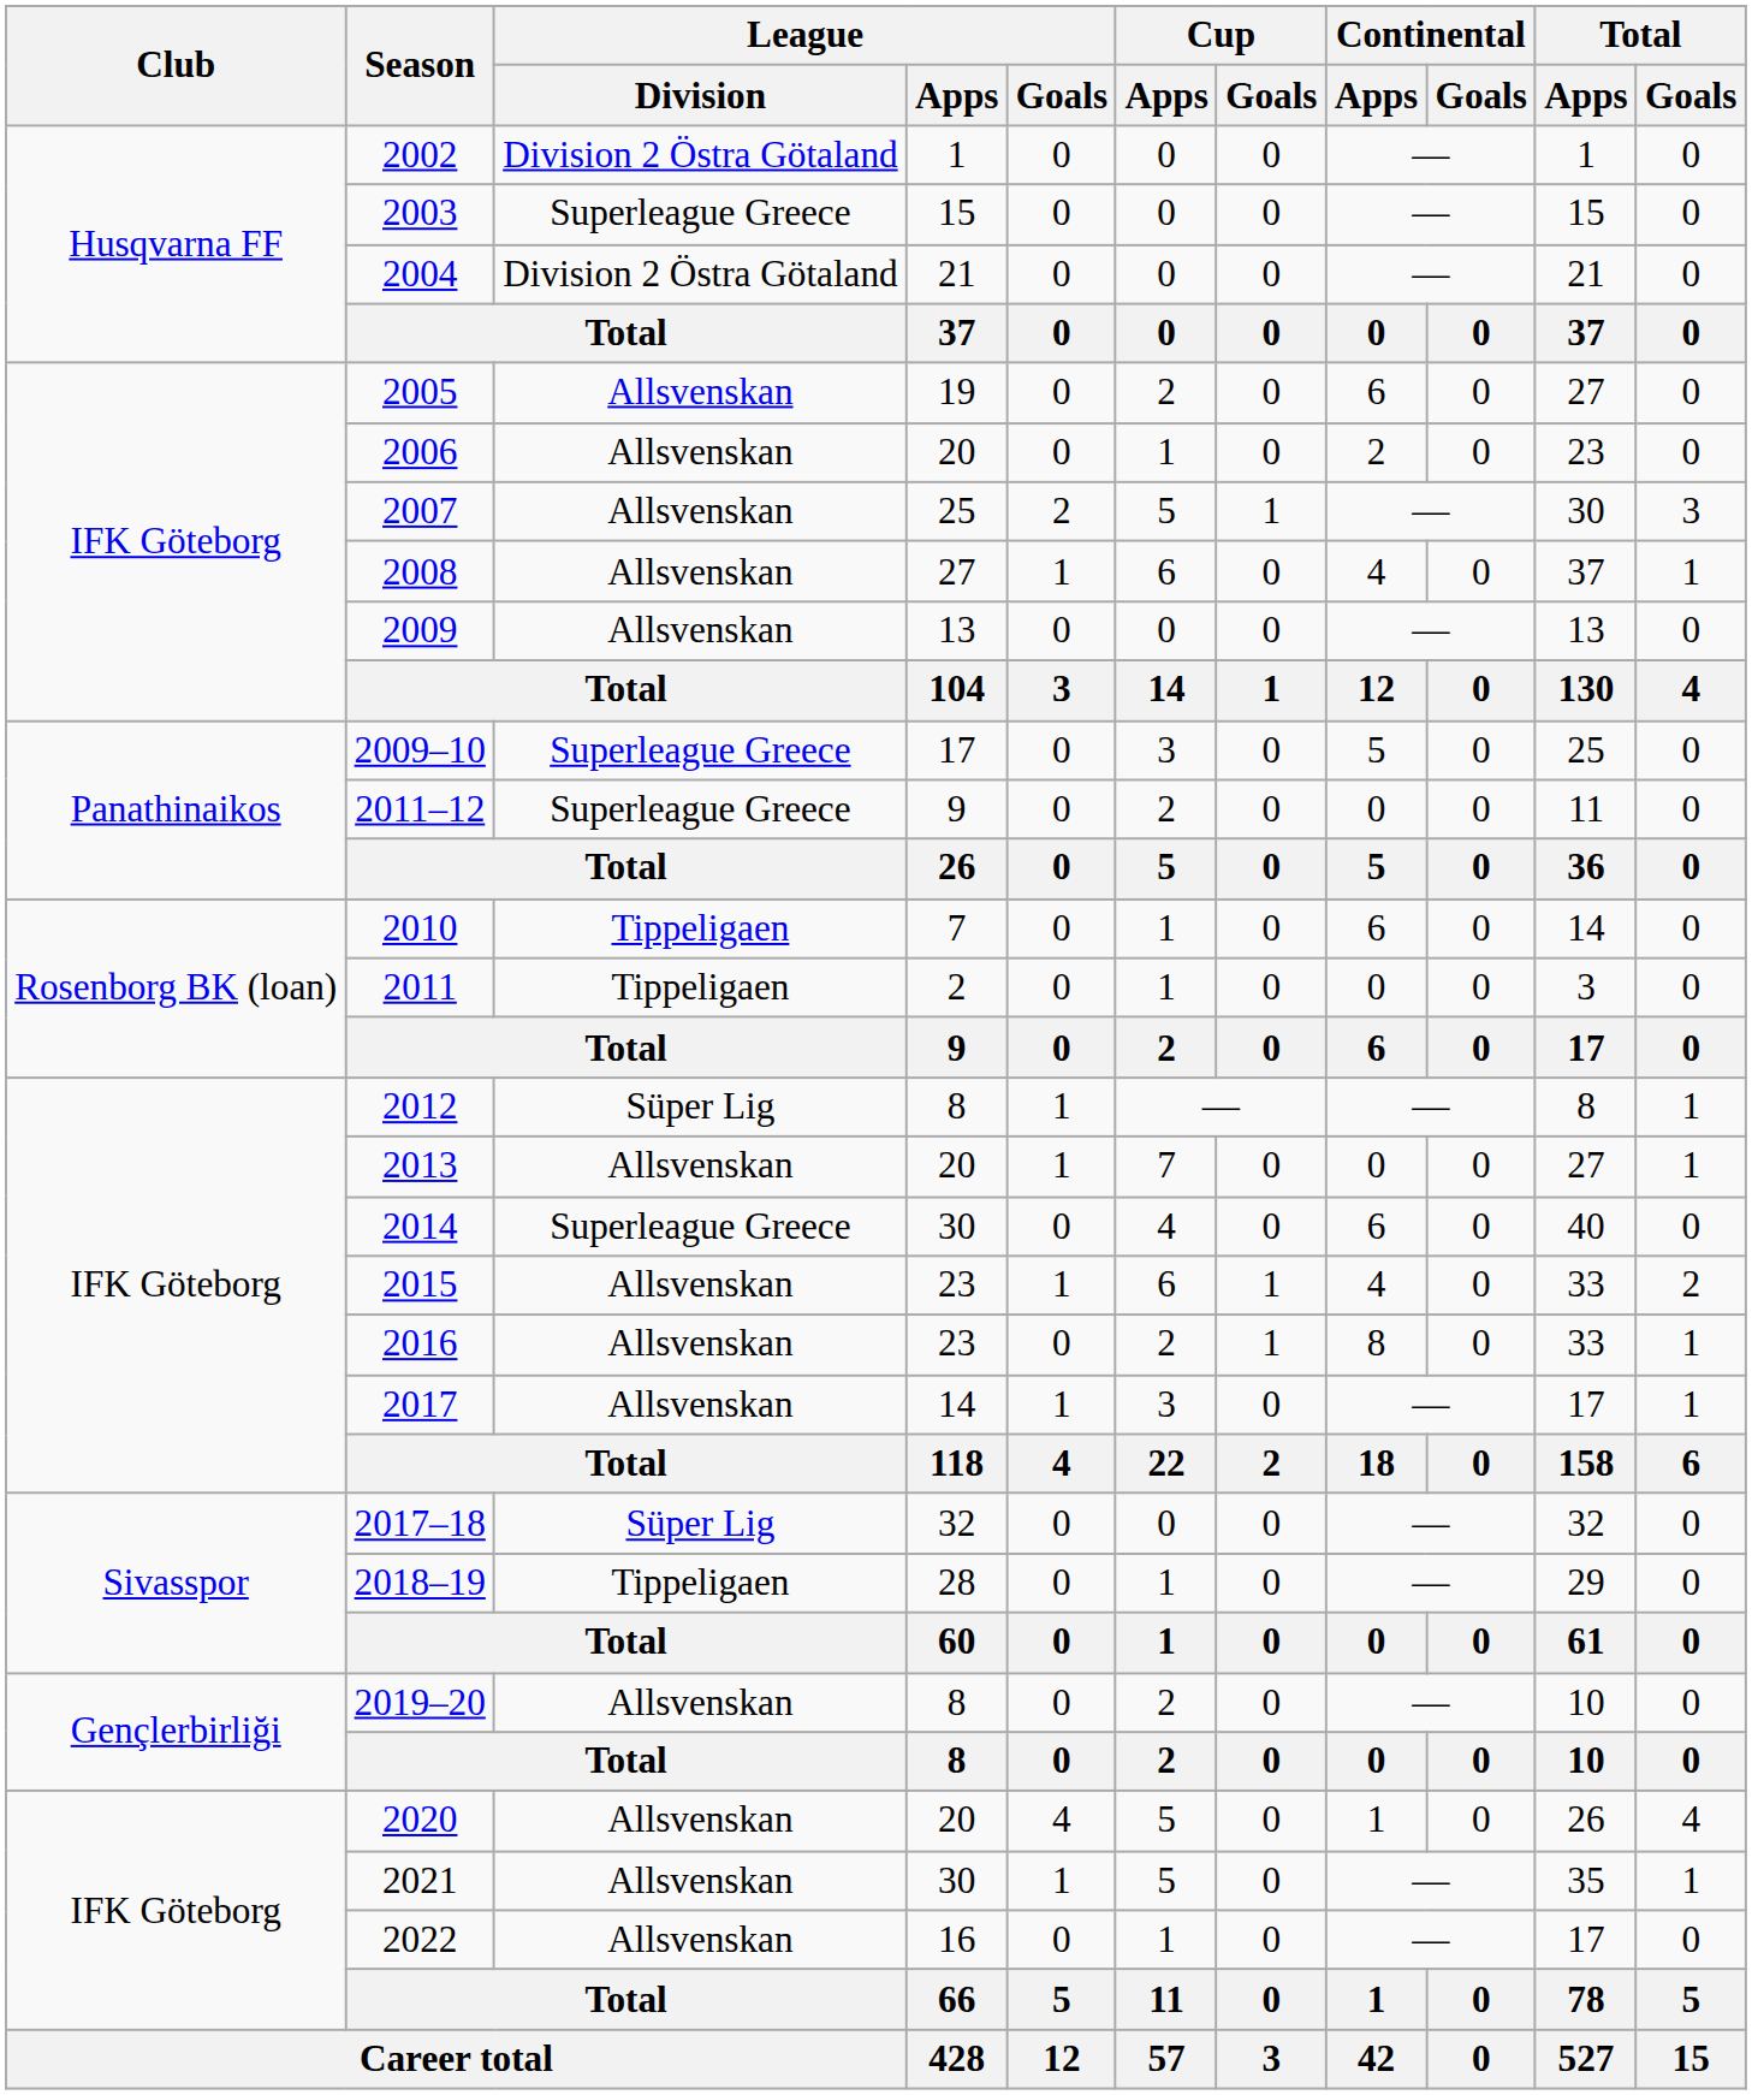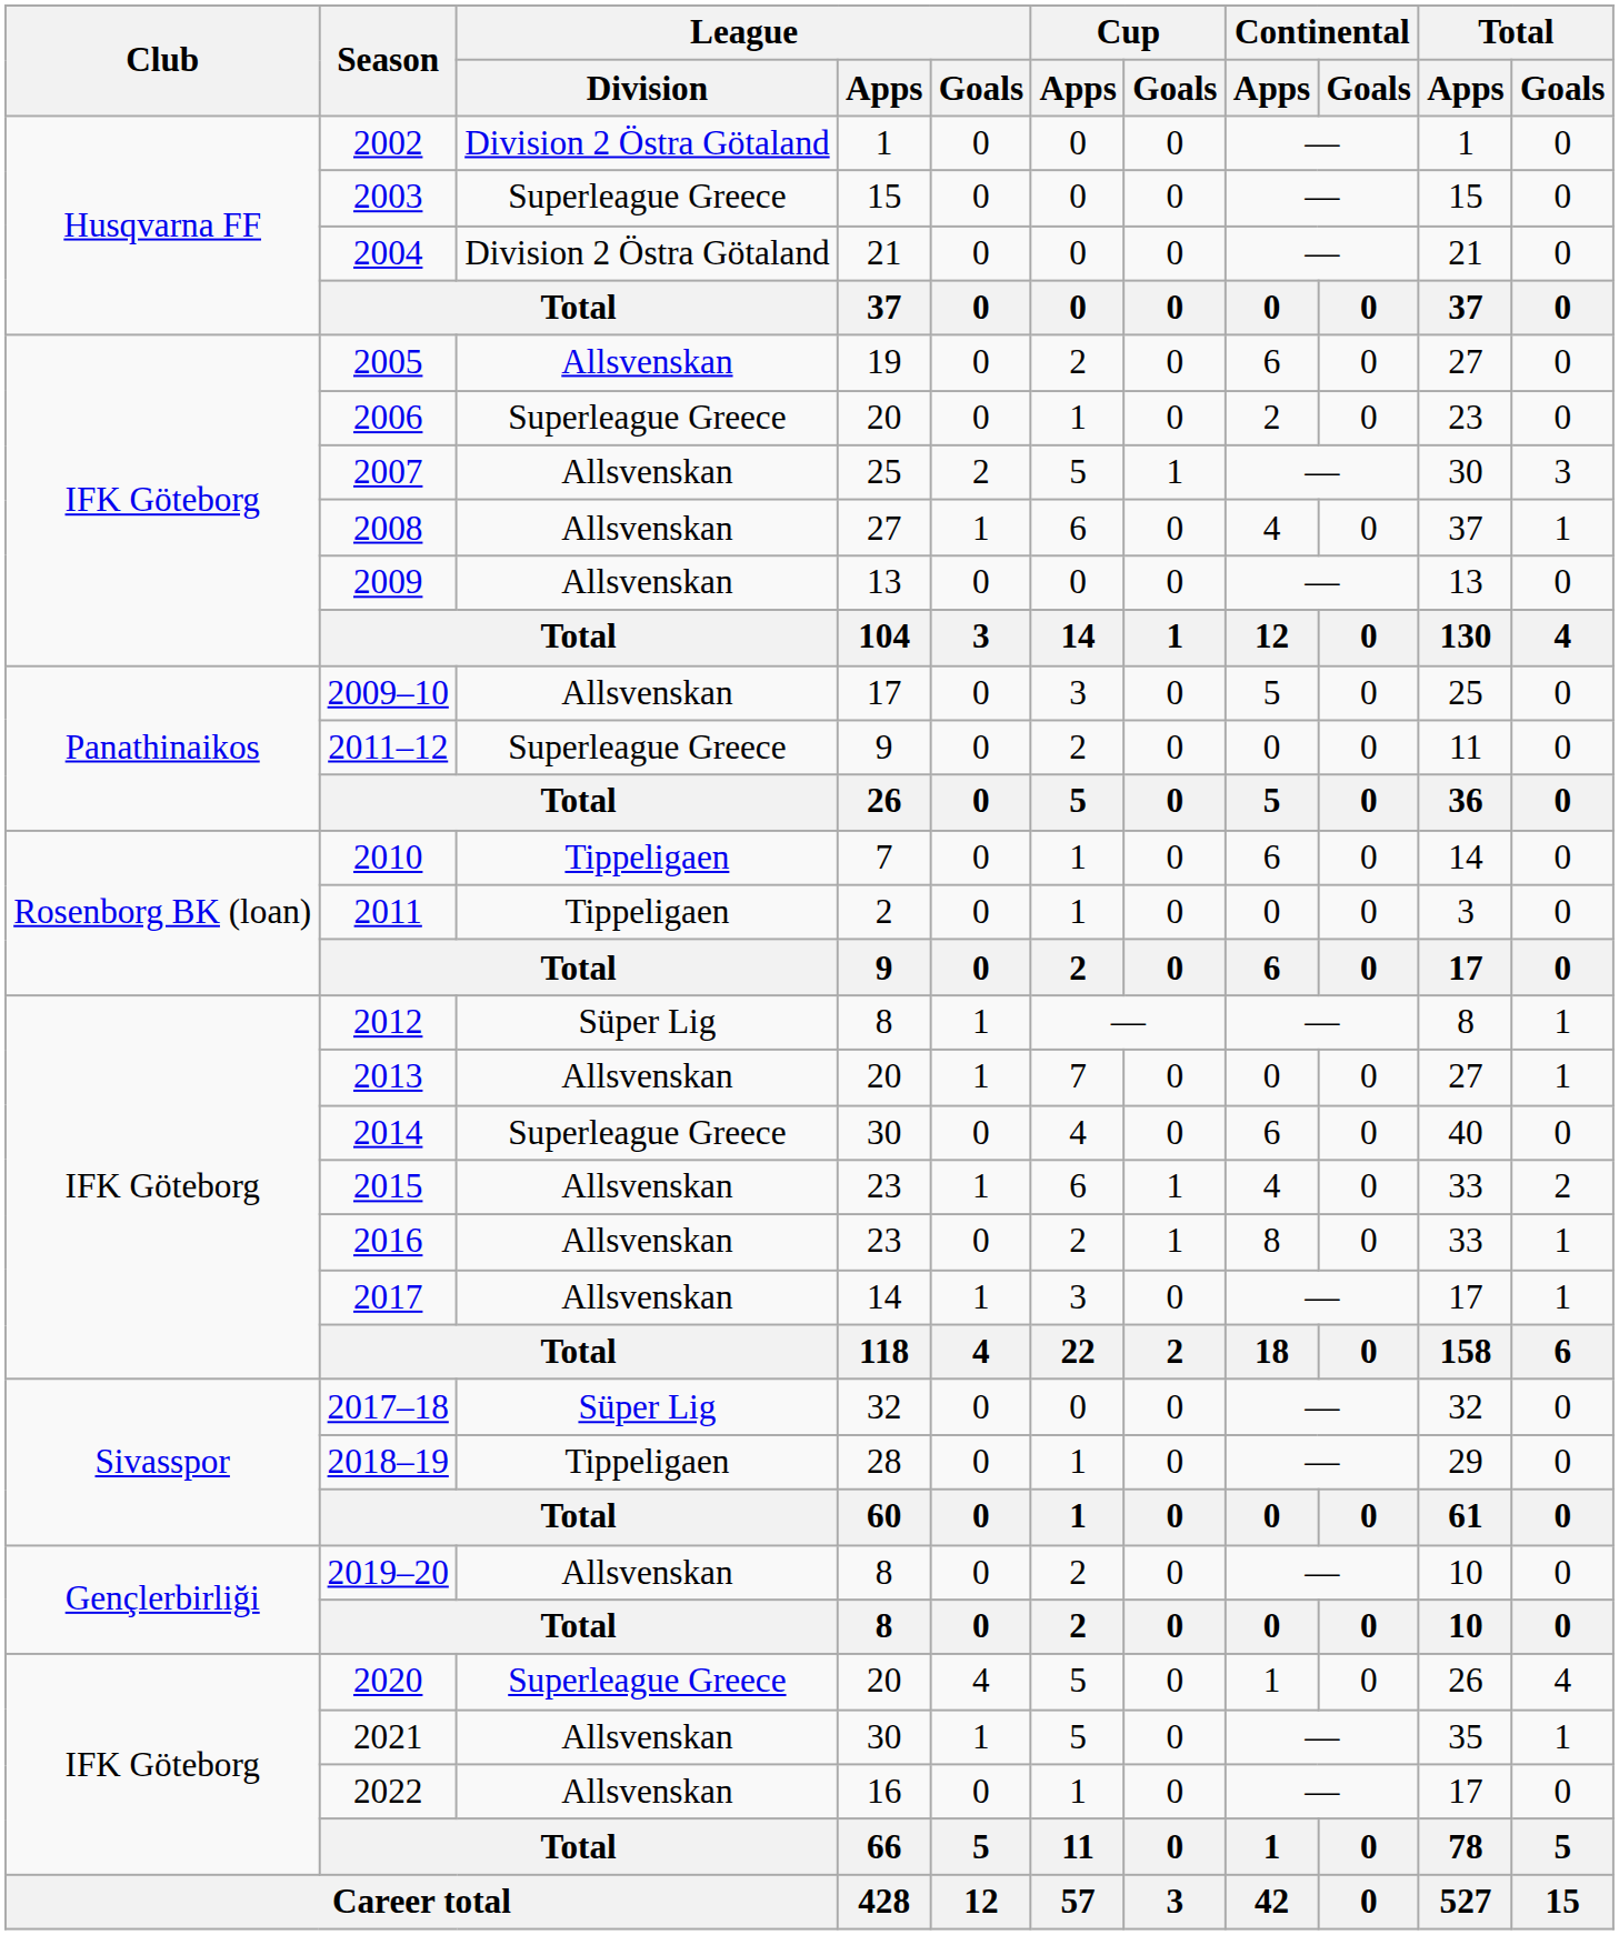 <table class="wikitable" style="text-align:center">
 <tr>
 </tr>
 <tr>
 <th rowspan="2">Club</th>
 <th rowspan="2">Season</th>
 <th colspan="3">League</th>
 <th colspan="2">Cup</th>
 <th colspan="2">Continental</th>
 <th colspan="2">Total</th>
 </tr>
 <tr>
 <th>Division</th>
 <th>Apps</th>
 <th>Goals</th>
 <th>Apps</th>
 <th>Goals</th>
 <th>Apps</th>
 <th>Goals</th>
 <th>Apps</th>
 <th>Goals</th>
 </tr>
 <tr>
 <td rowspan="4"><a href='#'>Husqvarna FF</a></td>
 <td><a href='#'>2002</a></td>
 <td><a href='#'>Division 2 Östra Götaland</a></td>
 <td>1</td>
 <td>0</td>
 <td>0</td>
 <td>0</td>
 <td colspan="2">—</td>
 <td>1</td>
 <td>0</td>
 </tr>
 <tr>
 <td><a href='#'>2003</a></td>
 <td>Superleague Greece</td>
 <td>15</td>
 <td>0</td>
 <td>0</td>
 <td>0</td>
 <td colspan="2">—</td>
 <td>15</td>
 <td>0</td>
 </tr>
 <tr>
 <td><a href='#'>2004</a></td>
 <td>Division 2 Östra Götaland</td>
 <td>21</td>
 <td>0</td>
 <td>0</td>
 <td>0</td>
 <td colspan="2">—</td>
 <td>21</td>
 <td>0</td>
 </tr>
 <tr>
 <th colspan="2">Total</th>
 <th>37</th>
 <th>0</th>
 <th>0</th>
 <th>0</th>
 <th>0</th>
 <th>0</th>
 <th>37</th>
 <th>0</th>
 </tr>
 <tr>
 <td rowspan="6"><a href='#'>IFK Göteborg</a></td>
 <td><a href='#'>2005</a></td>
 <td><a href='#'>Allsvenskan</a></td>
 <td>19</td>
 <td>0</td>
 <td>2</td>
 <td>0</td>
 <td>6</td>
 <td>0</td>
 <td>27</td>
 <td>0</td>
 </tr>
 <tr>
 <td><a href='#'>2006</a></td>
-<td>Allsvenskan</td>
+<td>Superleague Greece</td>
 <td>20</td>
 <td>0</td>
 <td>1</td>
 <td>0</td>
 <td>2</td>
 <td>0</td>
 <td>23</td>
 <td>0</td>
 </tr>
 <tr>
 <td><a href='#'>2007</a></td>
 <td>Allsvenskan</td>
 <td>25</td>
 <td>2</td>
 <td>5</td>
 <td>1</td>
 <td colspan="2">—</td>
 <td>30</td>
 <td>3</td>
 </tr>
 <tr>
 <td><a href='#'>2008</a></td>
 <td>Allsvenskan</td>
 <td>27</td>
 <td>1</td>
 <td>6</td>
 <td>0</td>
 <td>4</td>
 <td>0</td>
 <td>37</td>
 <td>1</td>
 </tr>
 <tr>
 <td><a href='#'>2009</a></td>
 <td>Allsvenskan</td>
 <td>13</td>
 <td>0</td>
 <td>0</td>
 <td>0</td>
 <td colspan="2">—</td>
 <td>13</td>
 <td>0</td>
 </tr>
 <tr>
 <th colspan="2">Total</th>
 <th>104</th>
 <th>3</th>
 <th>14</th>
 <th>1</th>
 <th>12</th>
 <th>0</th>
 <th>130</th>
 <th>4</th>
 </tr>
 <tr>
 <td rowspan="3"><a href='#'>Panathinaikos</a></td>
 <td><a href='#'>2009–10</a></td>
-<td><a href='#'>Superleague Greece</a></td>
+<td>Allsvenskan</td>
 <td>17</td>
 <td>0</td>
 <td>3</td>
 <td>0</td>
 <td>5</td>
 <td>0</td>
 <td>25</td>
 <td>0</td>
 </tr>
 <tr>
 <td><a href='#'>2011–12</a></td>
 <td>Superleague Greece</td>
 <td>9</td>
 <td>0</td>
 <td>2</td>
 <td>0</td>
 <td>0</td>
 <td>0</td>
 <td>11</td>
 <td>0</td>
 </tr>
 <tr>
 <th colspan="2">Total</th>
 <th>26</th>
 <th>0</th>
 <th>5</th>
 <th>0</th>
 <th>5</th>
 <th>0</th>
 <th>36</th>
 <th>0</th>
 </tr>
 <tr>
 <td rowspan="3"><a href='#'>Rosenborg BK</a> (loan)</td>
 <td><a href='#'>2010</a></td>
 <td><a href='#'>Tippeligaen</a></td>
 <td>7</td>
 <td>0</td>
 <td>1</td>
 <td>0</td>
 <td>6</td>
 <td>0</td>
 <td>14</td>
 <td>0</td>
 </tr>
 <tr>
 <td><a href='#'>2011</a></td>
 <td>Tippeligaen</td>
 <td>2</td>
 <td>0</td>
 <td>1</td>
 <td>0</td>
 <td>0</td>
 <td>0</td>
 <td>3</td>
 <td>0</td>
 </tr>
 <tr>
 <th colspan="2">Total</th>
 <th>9</th>
 <th>0</th>
 <th>2</th>
 <th>0</th>
 <th>6</th>
 <th>0</th>
 <th>17</th>
 <th>0</th>
 </tr>
 <tr>
 <td rowspan="7">IFK Göteborg</td>
 <td><a href='#'>2012</a></td>
 <td>Süper Lig</td>
 <td>8</td>
 <td>1</td>
 <td colspan="2">—</td>
 <td colspan="2">—</td>
 <td>8</td>
 <td>1</td>
 </tr>
 <tr>
 <td><a href='#'>2013</a></td>
 <td>Allsvenskan</td>
 <td>20</td>
 <td>1</td>
 <td>7</td>
 <td>0</td>
 <td>0</td>
 <td>0</td>
 <td>27</td>
 <td>1</td>
 </tr>
 <tr>
 <td><a href='#'>2014</a></td>
 <td>Superleague Greece</td>
 <td>30</td>
 <td>0</td>
 <td>4</td>
 <td>0</td>
 <td>6</td>
 <td>0</td>
 <td>40</td>
 <td>0</td>
 </tr>
 <tr>
 <td><a href='#'>2015</a></td>
 <td>Allsvenskan</td>
 <td>23</td>
 <td>1</td>
 <td>6</td>
 <td>1</td>
 <td>4</td>
 <td>0</td>
 <td>33</td>
 <td>2</td>
 </tr>
 <tr>
 <td><a href='#'>2016</a></td>
 <td>Allsvenskan</td>
 <td>23</td>
 <td>0</td>
 <td>2</td>
 <td>1</td>
 <td>8</td>
 <td>0</td>
 <td>33</td>
 <td>1</td>
 </tr>
 <tr>
 <td><a href='#'>2017</a></td>
 <td>Allsvenskan</td>
 <td>14</td>
 <td>1</td>
 <td>3</td>
 <td>0</td>
 <td colspan="2">—</td>
 <td>17</td>
 <td>1</td>
 </tr>
 <tr>
 <th colspan="2">Total</th>
 <th>118</th>
 <th>4</th>
 <th>22</th>
 <th>2</th>
 <th>18</th>
 <th>0</th>
 <th>158</th>
 <th>6</th>
 </tr>
 <tr>
 <td rowspan="3"><a href='#'>Sivasspor</a></td>
 <td><a href='#'>2017–18</a></td>
 <td><a href='#'>Süper Lig</a></td>
 <td>32</td>
 <td>0</td>
 <td>0</td>
 <td>0</td>
 <td colspan="2">—</td>
 <td>32</td>
 <td>0</td>
 </tr>
 <tr>
 <td><a href='#'>2018–19</a></td>
 <td>Tippeligaen</td>
 <td>28</td>
 <td>0</td>
 <td>1</td>
 <td>0</td>
 <td colspan="2">—</td>
 <td>29</td>
 <td>0</td>
 </tr>
 <tr>
 <th colspan="2">Total</th>
 <th>60</th>
 <th>0</th>
 <th>1</th>
 <th>0</th>
 <th>0</th>
 <th>0</th>
 <th>61</th>
 <th>0</th>
 </tr>
 <tr>
 <td rowspan="2"><a href='#'>Gençlerbirliği</a></td>
 <td><a href='#'>2019–20</a></td>
 <td>Allsvenskan</td>
 <td>8</td>
 <td>0</td>
 <td>2</td>
 <td>0</td>
 <td colspan="2">—</td>
 <td>10</td>
 <td>0</td>
 </tr>
 <tr>
 <th colspan="2">Total</th>
 <th>8</th>
 <th>0</th>
 <th>2</th>
 <th>0</th>
 <th>0</th>
 <th>0</th>
 <th>10</th>
 <th>0</th>
 </tr>
 <tr>
 <td rowspan="4">IFK Göteborg</td>
 <td><a href='#'>2020</a></td>
-<td>Allsvenskan</td>
+<td><a href='#'>Superleague Greece</a></td>
 <td>20</td>
 <td>4</td>
 <td>5</td>
 <td>0</td>
 <td>1</td>
 <td>0</td>
 <td>26</td>
 <td>4</td>
 </tr>
 <tr>
 <td>2021</td>
 <td>Allsvenskan</td>
 <td>30</td>
 <td>1</td>
 <td>5</td>
 <td>0</td>
 <td colspan="2">—</td>
 <td>35</td>
 <td>1</td>
 </tr>
 <tr>
 <td>2022</td>
 <td>Allsvenskan</td>
 <td>16</td>
 <td>0</td>
 <td>1</td>
 <td>0</td>
 <td colspan="2">—</td>
 <td>17</td>
 <td>0</td>
 </tr>
 <tr>
 <th colspan="2">Total</th>
 <th>66</th>
 <th>5</th>
 <th>11</th>
 <th>0</th>
 <th>1</th>
 <th>0</th>
 <th>78</th>
 <th>5</th>
 </tr>
 <tr>
 <th colspan="3">Career total</th>
 <th>428</th>
 <th>12</th>
 <th>57</th>
 <th>3</th>
 <th>42</th>
 <th>0</th>
 <th>527</th>
 <th>15</th>
 </tr>
 </table>
